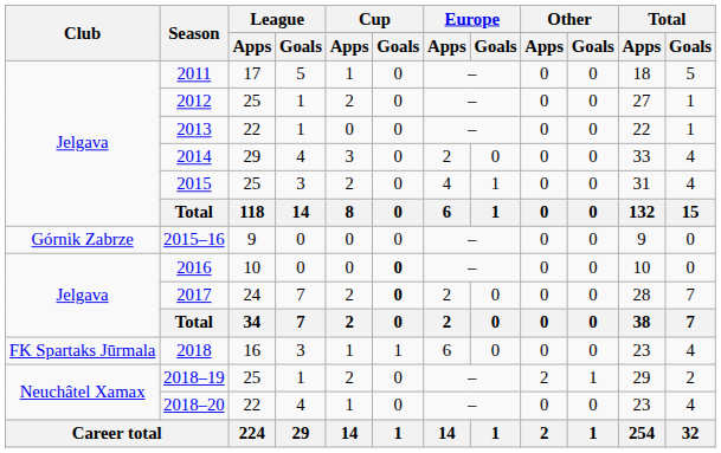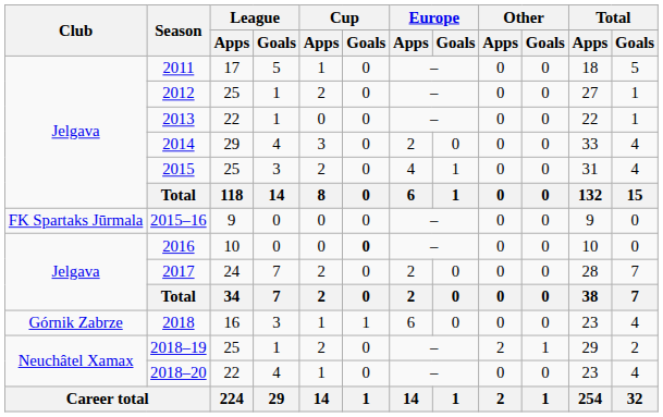 <table class="wikitable" style="text-align: center">
 <tr>
 <th rowspan="2">Club</th>
 <th rowspan="2">Season</th>
 <th colspan="2">League</th>
 <th colspan="2">Cup</th>
 <th colspan="2"><a href='#'>Europe</a></th>
 <th colspan="2">Other</th>
 <th colspan="2">Total</th>
 </tr>
 <tr>
 <th>Apps</th>
 <th>Goals</th>
 <th>Apps</th>
 <th>Goals</th>
 <th>Apps</th>
 <th>Goals</th>
 <th>Apps</th>
 <th>Goals</th>
 <th>Apps</th>
 <th>Goals</th>
 </tr>
 <tr>
 <td rowspan="6"><a href='#'>Jelgava</a></td>
 <td><a href='#'>2011</a></td>
 <td>17</td>
 <td>5</td>
 <td>1</td>
 <td>0</td>
 <td colspan=2>–</td>
 <td>0</td>
 <td 0>0</td>
 <td>18</td>
 <td>5</td>
 </tr>
 <tr>
 <td><a href='#'>2012</a></td>
 <td>25</td>
 <td>1</td>
 <td>2</td>
 <td>0</td>
 <td colspan=2>–</td>
 <td>0</td>
 <td 0>0</td>
 <td>27</td>
 <td>1</td>
 </tr>
 <tr>
 <td><a href='#'>2013</a></td>
 <td>22</td>
 <td>1</td>
 <td>0</td>
 <td>0</td>
 <td colspan=2>–</td>
 <td>0</td>
 <td 0>0</td>
 <td>22</td>
 <td>1</td>
 </tr>
 <tr>
 <td><a href='#'>2014</a></td>
 <td>29</td>
 <td>4</td>
 <td>3</td>
 <td>0</td>
 <td>2</td>
 <td>0</td>
 <td>0</td>
 <td 0>0</td>
 <td>33</td>
 <td>4</td>
 </tr>
 <tr>
 <td><a href='#'>2015</a></td>
 <td>25</td>
 <td>3</td>
 <td>2</td>
 <td>0</td>
 <td>4</td>
 <td>1</td>
 <td>0</td>
 <td 0>0</td>
 <td>31</td>
 <td>4</td>
 </tr>
 <tr>
 <th>Total</th>
 <th>118</th>
 <th>14</th>
 <th>8</th>
 <th>0</th>
 <th>6</th>
 <th>1</th>
 <th>0</th>
 <th>0</th>
 <th>132</th>
 <th>15</th>
 </tr>
 <tr>
-<td><a href='#'>Górnik Zabrze</a></td>
+<td><a href='#'>FK Spartaks Jūrmala</a></td>
 <td><a href='#'>2015–16</a></td>
 <td>9</td>
 <td>0</td>
 <td>0</td>
 <td>0</td>
 <td colspan=2>–</td>
 <td>0</td>
 <td 0>0</td>
 <td>9</td>
 <td>0</td>
 </tr>
 <tr>
 <td rowspan="3"><a href='#'>Jelgava</a></td>
 <td><a href='#'>2016</a></td>
 <td>10</td>
 <td>0</td>
 <td>0</td>
 <td><strong>0</strong></td>
 <td colspan=2>–</td>
 <td>0</td>
 <td 0>0</td>
 <td>10</td>
 <td>0</td>
 </tr>
 <tr>
 <td><a href='#'>2017</a></td>
 <td>24</td>
 <td>7</td>
 <td>2</td>
-<td><strong>0</strong></td>
+<td>0</td>
 <td>2</td>
 <td>0</td>
 <td>0</td>
 <td 0>0</td>
 <td>28</td>
 <td>7</td>
 </tr>
 <tr>
 <th>Total</th>
 <th>34</th>
 <th>7</th>
 <th>2</th>
 <th>0</th>
 <th>2</th>
 <th>0</th>
 <th>0</th>
 <th>0</th>
 <th>38</th>
 <th>7</th>
 </tr>
 <tr>
-<td><a href='#'>FK Spartaks Jūrmala</a></td>
+<td><a href='#'>Górnik Zabrze</a></td>
 <td><a href='#'>2018</a></td>
 <td>16</td>
 <td>3</td>
 <td>1</td>
 <td>1</td>
 <td>6</td>
 <td>0</td>
 <td>0</td>
 <td>0</td>
 <td>23</td>
 <td>4</td>
 </tr>
 <tr>
 <td rowspan="2"><a href='#'>Neuchâtel Xamax</a></td>
 <td><a href='#'>2018–19</a></td>
 <td>25</td>
 <td>1</td>
 <td>2</td>
 <td>0</td>
 <td colspan=2>–</td>
 <td>2</td>
 <td>1</td>
 <td>29</td>
 <td>2</td>
 </tr>
 <tr>
 <td><a href='#'>2018–20</a></td>
 <td>22</td>
 <td>4</td>
 <td>1</td>
 <td>0</td>
 <td colspan=2>–</td>
 <td>0</td>
 <td>0</td>
 <td>23</td>
 <td>4</td>
 </tr>
 <tr>
 <th colspan=2>Career total</th>
 <th>224</th>
 <th>29</th>
 <th>14</th>
 <th>1</th>
 <th>14</th>
 <th>1</th>
 <th>2</th>
 <th>1</th>
 <th>254</th>
 <th>32</th>
 </tr>
 </table>
